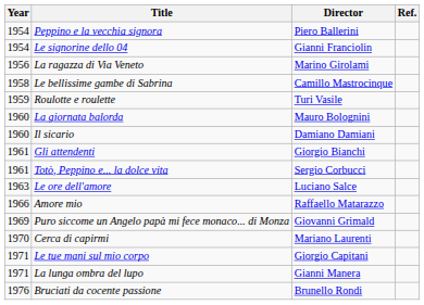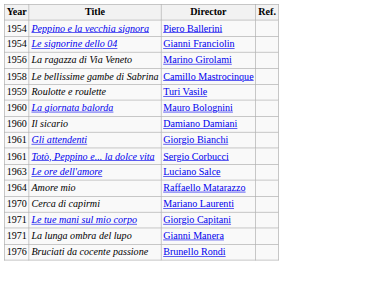 <table class="wikitable sortable defaultleft col1center">
 <tr>
 <th>Year</th>
 <th>Title</th>
 <th>Director</th>
 <th>Ref.</th>
 </tr>
 <tr>
 <td>1954</td>
 <td><em><a href='#'>Peppino e la vecchia signora</a></em></td>
 <td><a href='#'>Piero Ballerini</a></td>
 <td></td>
 </tr>
 <tr>
 <td>1954</td>
 <td><em><a href='#'>Le signorine dello 04</a></em></td>
 <td><a href='#'>Gianni Franciolin</a></td>
 <td></td>
 </tr>
 <tr>
 <td>1956</td>
 <td><em>La ragazza di Via Veneto</em></td>
 <td><a href='#'>Marino Girolami</a></td>
 <td></td>
 </tr>
 <tr>
 <td>1958</td>
 <td><em>Le bellissime gambe di Sabrina</em></td>
 <td><a href='#'>Camillo Mastrocinque</a></td>
 <td></td>
 </tr>
 <tr>
 <td>1959</td>
 <td><em>Roulotte e roulette</em></td>
 <td><a href='#'>Turi Vasile</a></td>
 <td></td>
 </tr>
 <tr>
 <td>1960</td>
 <td><em><a href='#'>La giornata balorda</a></em></td>
 <td><a href='#'>Mauro Bolognini</a></td>
 <td></td>
 </tr>
 <tr>
 <td>1960</td>
 <td><em>Il sicario</em></td>
 <td><a href='#'>Damiano Damiani</a></td>
 <td></td>
 </tr>
 <tr>
 <td>1961</td>
 <td><a href='#'><em>Gli attendenti</em></a></td>
 <td><a href='#'>Giorgio Bianchi</a></td>
 <td></td>
 </tr>
 <tr>
 <td>1961</td>
 <td><em><a href='#'>Totò, Peppino e... la dolce vita</a></em></td>
 <td><a href='#'>Sergio Corbucci</a></td>
 <td></td>
 </tr>
 <tr>
 <td>1963</td>
 <td><em><a href='#'>Le ore dell'amore</a></em></td>
 <td><a href='#'>Luciano Salce</a></td>
 <td></td>
 </tr>
 <tr>
-<td>1966</td>
+<td>1964</td>
 <td><em>Amore mio</em></td>
 <td><a href='#'>Raffaello Matarazzo</a></td>
-<td></td>
-</tr>
-<tr>
-<td>1969</td>
-<td><em>Puro siccome un Angelo papà mi fece monaco... di Monza</em></td>
-<td><a href='#'>Giovanni Grimald</a></td>
 <td></td>
 </tr>
 <tr>
 <td>1970</td>
 <td><em>Cerca di capirmi</em></td>
 <td><a href='#'>Mariano Laurenti</a></td>
 <td></td>
 </tr>
 <tr>
 <td>1971</td>
 <td><em><a href='#'>Le tue mani sul mio corpo</a></em></td>
 <td><a href='#'>Giorgio Capitani</a></td>
 <td></td>
 </tr>
 <tr>
 <td>1971</td>
 <td><em>La lunga ombra del lupo</em></td>
 <td><a href='#'>Gianni Manera</a></td>
 <td></td>
 </tr>
 <tr>
 <td>1976</td>
 <td><em>Bruciati da cocente passione</em></td>
 <td><a href='#'>Brunello Rondi</a></td>
 <td></td>
 </tr>
 </table>
